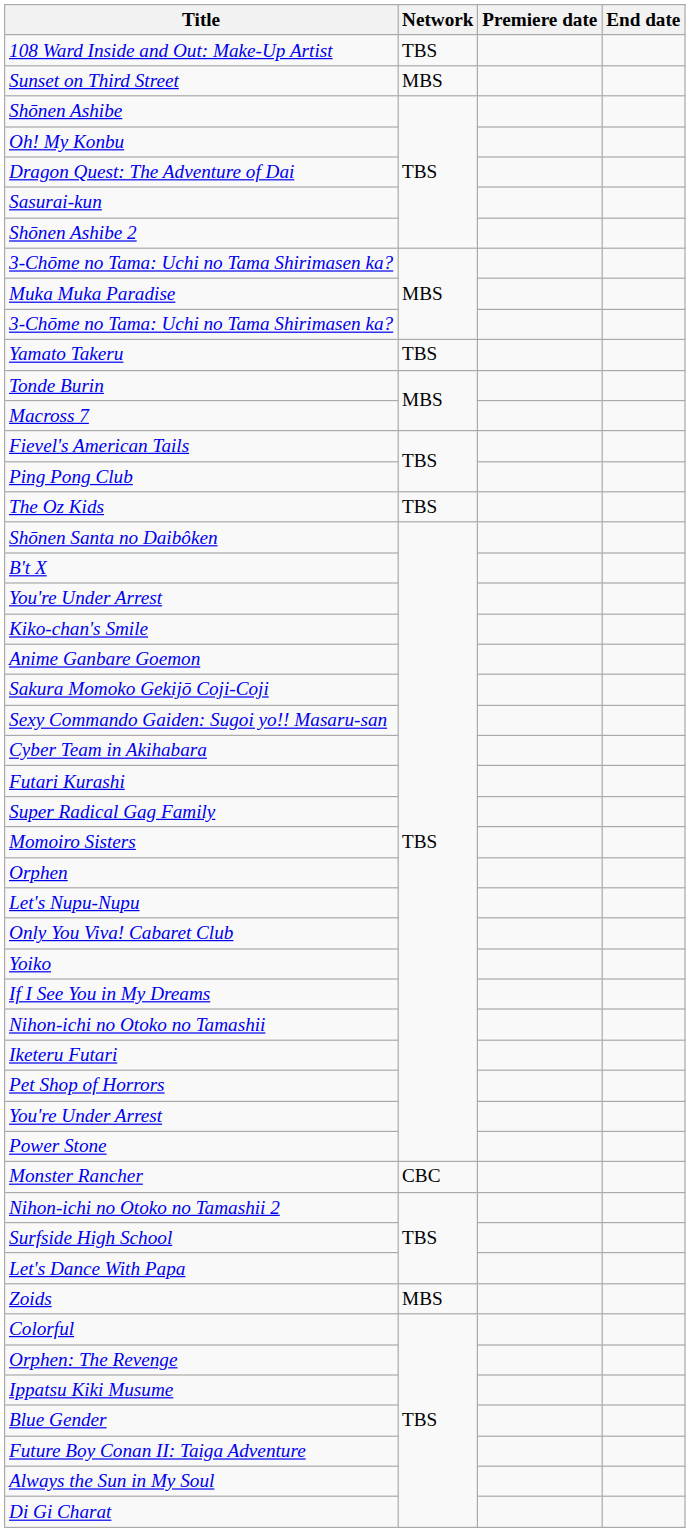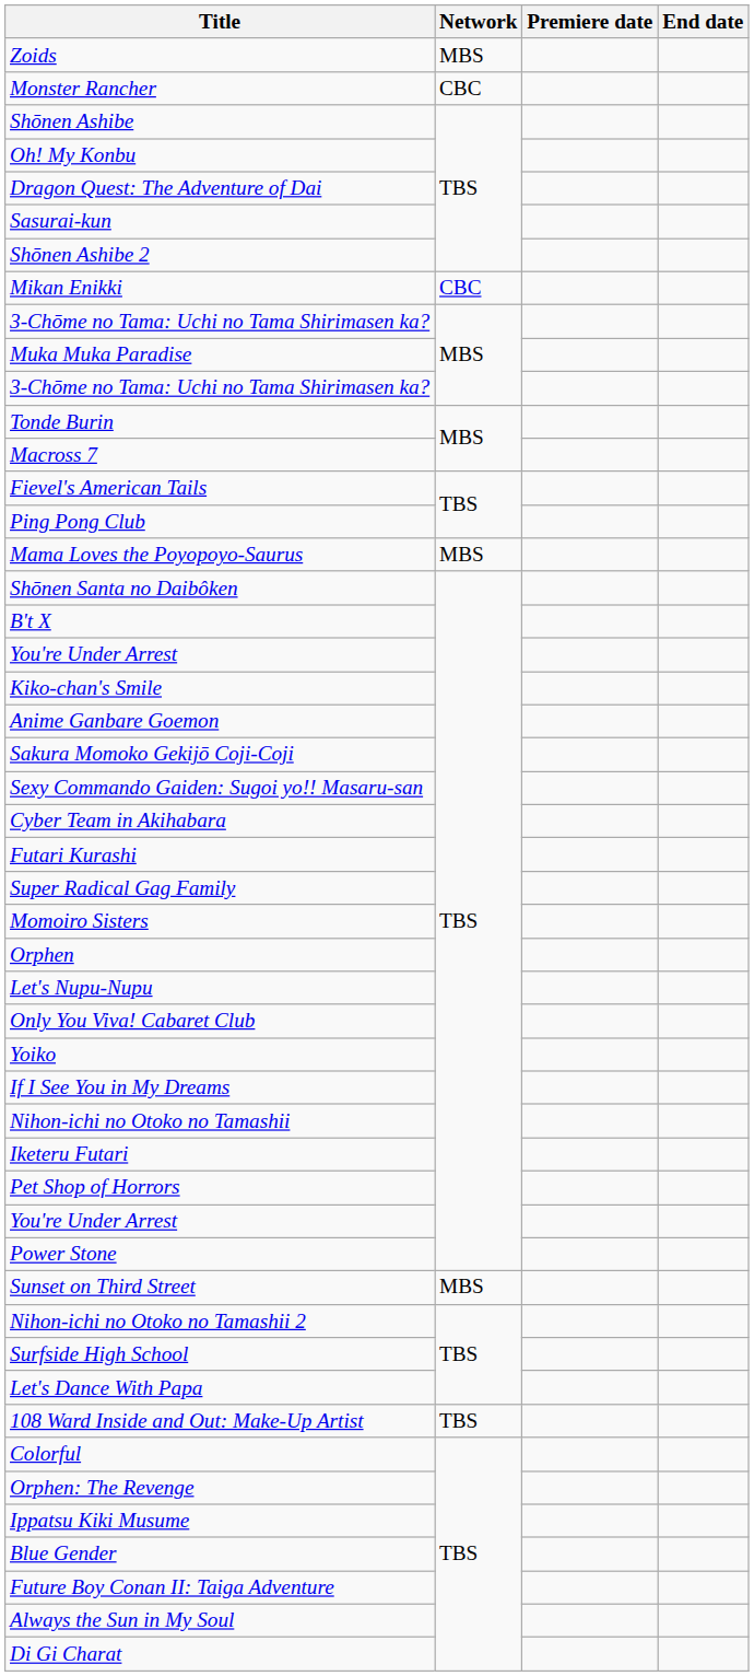 <table class="wikitable sortable">
 <tr>
 <th>Title</th>
 <th>Network</th>
 <th>Premiere date</th>
 <th>End date</th>
 </tr>
 <tr>
-<td><em><a href='#'>108 Ward Inside and Out: Make-Up Artist</a></em></td>
-<td>TBS</td>
+<td><em><a href='#'>Zoids</a></em></td>
+<td>MBS</td>
 <td></td>
 <td></td>
 </tr>
 <tr>
-<td><em><a href='#'>Sunset on Third Street</a></em></td>
-<td>MBS</td>
+<td><em><a href='#'>Monster Rancher</a></em></td>
+<td>CBC</td>
 <td></td>
 <td></td>
 </tr>
 <tr>
 <td><em><a href='#'>Shōnen Ashibe</a></em></td>
 <td rowspan="5">TBS</td>
 <td></td>
 <td></td>
 </tr>
 <tr>
 <td><em><a href='#'>Oh! My Konbu</a></em></td>
 <td></td>
 <td></td>
 </tr>
 <tr>
 <td><em><a href='#'>Dragon Quest: The Adventure of Dai</a></em></td>
 <td></td>
 <td></td>
 </tr>
 <tr>
 <td><em><a href='#'>Sasurai-kun</a></em></td>
 <td></td>
 <td></td>
 </tr>
 <tr>
 <td><em><a href='#'>Shōnen Ashibe 2</a></em></td>
 <td></td>
 <td></td>
 </tr>
 <tr>
+<td><em><a href='#'>Mikan Enikki</a></em></td>
+<td><a href='#'>CBC</a></td>
+<td></td>
+<td></td>
+</tr>
+<tr>
 <td><em><a href='#'>3-Chōme no Tama: Uchi no Tama Shirimasen ka?</a></em></td>
 <td rowspan="3">MBS</td>
 <td></td>
 <td></td>
 </tr>
 <tr>
 <td><em><a href='#'>Muka Muka Paradise</a></em></td>
 <td></td>
 <td></td>
 </tr>
 <tr>
 <td><em><a href='#'>3-Chōme no Tama: Uchi no Tama Shirimasen ka?</a></em></td>
-<td></td>
-<td></td>
-</tr>
-<tr>
-<td><em><a href='#'>Yamato Takeru</a></em></td>
-<td>TBS</td>
 <td></td>
 <td></td>
 </tr>
 <tr>
 <td><em><a href='#'>Tonde Burin</a></em></td>
 <td rowspan="2">MBS</td>
 <td></td>
 <td></td>
 </tr>
 <tr>
 <td><em><a href='#'>Macross 7</a></em></td>
 <td></td>
 <td></td>
 </tr>
 <tr>
 <td><em><a href='#'>Fievel's American Tails</a></em></td>
 <td rowspan="2">TBS</td>
 <td></td>
 <td></td>
 </tr>
 <tr>
 <td><em><a href='#'>Ping Pong Club</a></em></td>
 <td></td>
 <td></td>
 </tr>
 <tr>
-<td><em><a href='#'>The Oz Kids</a></em></td>
-<td>TBS</td>
+<td><em><a href='#'>Mama Loves the Poyopoyo-Saurus</a></em></td>
+<td>MBS</td>
 <td></td>
 <td></td>
 </tr>
 <tr>
 <td><em><a href='#'>Shōnen Santa no Daibôken</a></em></td>
 <td rowspan="21">TBS</td>
 <td></td>
 <td></td>
 </tr>
 <tr>
 <td><em><a href='#'>B't X</a></em></td>
 <td></td>
 <td></td>
 </tr>
 <tr>
 <td><em><a href='#'>You're Under Arrest</a></em></td>
 <td></td>
 <td></td>
 </tr>
 <tr>
 <td><em><a href='#'>Kiko-chan's Smile</a></em></td>
 <td></td>
 <td></td>
 </tr>
 <tr>
 <td><em><a href='#'>Anime Ganbare Goemon</a></em></td>
 <td></td>
 <td></td>
 </tr>
 <tr>
 <td><em><a href='#'>Sakura Momoko Gekijō Coji-Coji</a></em></td>
 <td></td>
 <td></td>
 </tr>
 <tr>
 <td><em><a href='#'>Sexy Commando Gaiden: Sugoi yo!! Masaru-san</a></em></td>
 <td></td>
 <td></td>
 </tr>
 <tr>
 <td><em><a href='#'>Cyber Team in Akihabara</a></em></td>
 <td></td>
 <td></td>
 </tr>
 <tr>
 <td><em><a href='#'>Futari Kurashi</a></em></td>
 <td></td>
 <td></td>
 </tr>
 <tr>
 <td><em><a href='#'>Super Radical Gag Family</a></em></td>
 <td></td>
 <td></td>
 </tr>
 <tr>
 <td><em><a href='#'>Momoiro Sisters</a></em></td>
 <td></td>
 <td></td>
 </tr>
 <tr>
 <td><em><a href='#'>Orphen</a></em></td>
 <td></td>
 <td></td>
 </tr>
 <tr>
 <td><em><a href='#'>Let's Nupu-Nupu</a></em></td>
 <td></td>
 <td></td>
 </tr>
 <tr>
 <td><em><a href='#'>Only You Viva! Cabaret Club</a></em></td>
 <td></td>
 <td></td>
 </tr>
 <tr>
 <td><em><a href='#'>Yoiko</a></em></td>
 <td></td>
 <td></td>
 </tr>
 <tr>
 <td><em><a href='#'>If I See You in My Dreams</a></em></td>
 <td></td>
 <td></td>
 </tr>
 <tr>
 <td><em><a href='#'>Nihon-ichi no Otoko no Tamashii</a></em></td>
 <td></td>
 <td></td>
 </tr>
 <tr>
 <td><em><a href='#'>Iketeru Futari</a></em></td>
 <td></td>
 <td></td>
 </tr>
 <tr>
 <td><em><a href='#'>Pet Shop of Horrors</a></em></td>
 <td></td>
 <td></td>
 </tr>
 <tr>
 <td><em><a href='#'>You're Under Arrest</a></em></td>
 <td></td>
 <td></td>
 </tr>
 <tr>
 <td><em><a href='#'>Power Stone</a></em></td>
 <td></td>
 <td></td>
 </tr>
 <tr>
-<td><em><a href='#'>Monster Rancher</a></em></td>
-<td>CBC</td>
+<td><em><a href='#'>Sunset on Third Street</a></em></td>
+<td>MBS</td>
 <td></td>
 <td></td>
 </tr>
 <tr>
 <td><em><a href='#'>Nihon-ichi no Otoko no Tamashii 2</a></em></td>
 <td rowspan="3">TBS</td>
 <td></td>
 <td></td>
 </tr>
 <tr>
 <td><em><a href='#'>Surfside High School</a></em></td>
 <td></td>
 <td></td>
 </tr>
 <tr>
 <td><em><a href='#'>Let's Dance With Papa</a></em></td>
 <td></td>
 <td></td>
 </tr>
 <tr>
-<td><em><a href='#'>Zoids</a></em></td>
-<td>MBS</td>
+<td><em><a href='#'>108 Ward Inside and Out: Make-Up Artist</a></em></td>
+<td>TBS</td>
 <td></td>
 <td></td>
 </tr>
 <tr>
 <td><em><a href='#'>Colorful</a></em></td>
 <td rowspan="7">TBS</td>
 <td></td>
 <td></td>
 </tr>
 <tr>
 <td><em><a href='#'>Orphen: The Revenge</a></em></td>
 <td></td>
 <td></td>
 </tr>
 <tr>
 <td><em><a href='#'>Ippatsu Kiki Musume</a></em></td>
 <td></td>
 <td></td>
 </tr>
 <tr>
 <td><em><a href='#'>Blue Gender</a></em></td>
 <td></td>
 <td></td>
 </tr>
 <tr>
 <td><em><a href='#'>Future Boy Conan II: Taiga Adventure</a></em></td>
 <td></td>
 <td></td>
 </tr>
 <tr>
 <td><em><a href='#'>Always the Sun in My Soul</a></em></td>
 <td></td>
 <td></td>
 </tr>
 <tr>
 <td><em><a href='#'>Di Gi Charat</a></em></td>
 <td></td>
 <td></td>
 </tr>
 </table>
